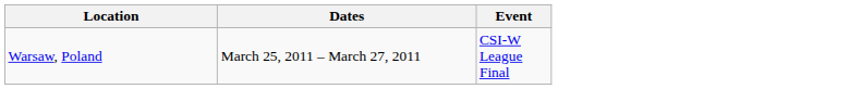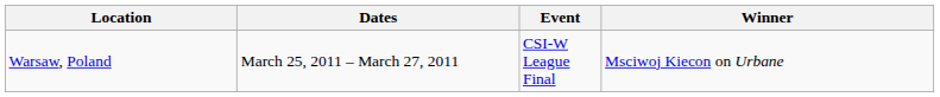 <table class="wikitable">
 <tr>
 <th width=225>Location</th>
 <th width=275>Dates</th>
 <th width=75>Event</th>
+<th width=325>Winner</th>
 </tr>
 <tr>
 <td> <a href='#'>Warsaw</a>, <a href='#'>Poland</a></td>
 <td>March 25, 2011 – March 27, 2011</td>
 <td><a href='#'>CSI-W League Final</a></td>
+<td> <a href='#'>Msciwoj Kiecon</a> on <em>Urbane</em></td>
 </tr>
 </table>
